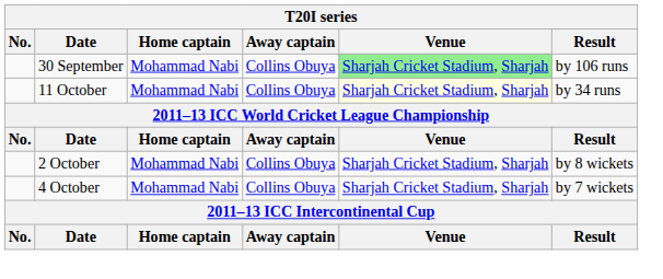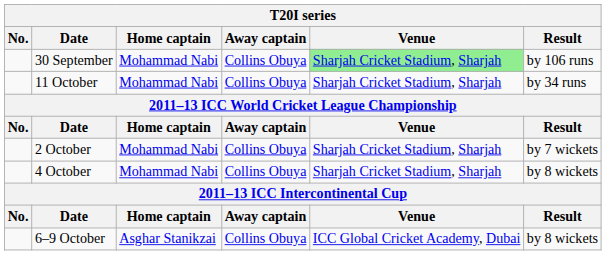 <table class="wikitable">
 <tr>
 <th colspan="6">T20I series</th>
 </tr>
 <tr>
 <th>No.</th>
 <th>Date</th>
 <th>Home captain</th>
 <th>Away captain</th>
 <th>Venue</th>
 <th>Result</th>
 </tr>
 <tr>
 <td></td>
 <td>30 September</td>
 <td><a href='#'>Mohammad Nabi</a></td>
 <td><a href='#'>Collins Obuya</a></td>
 <td style="background: lightgreen;"><a href='#'>Sharjah Cricket Stadium</a>, <a href='#'>Sharjah</a></td>
 <td> by 106 runs</td>
 </tr>
 <tr>
 <td></td>
 <td>11 October</td>
 <td><a href='#'>Mohammad Nabi</a></td>
 <td><a href='#'>Collins Obuya</a></td>
-<td style="background: lightyellow;"><a href='#'>Sharjah Cricket Stadium</a>, <a href='#'>Sharjah</a></td>
+<td><a href='#'>Sharjah Cricket Stadium</a>, <a href='#'>Sharjah</a></td>
 <td> by 34 runs</td>
 </tr>
 <tr>
 <th colspan="6"><a href='#'>2011–13 ICC World Cricket League Championship</a></th>
 </tr>
 <tr>
 <th>No.</th>
 <th>Date</th>
 <th>Home captain</th>
 <th>Away captain</th>
 <th>Venue</th>
 <th>Result</th>
 </tr>
 <tr>
 <td></td>
 <td>2 October</td>
 <td><a href='#'>Mohammad Nabi</a></td>
 <td><a href='#'>Collins Obuya</a></td>
 <td><a href='#'>Sharjah Cricket Stadium</a>, <a href='#'>Sharjah</a></td>
-<td> by 8 wickets</td>
+<td> by 7 wickets</td>
 </tr>
 <tr>
 <td></td>
 <td>4 October</td>
 <td><a href='#'>Mohammad Nabi</a></td>
 <td><a href='#'>Collins Obuya</a></td>
 <td><a href='#'>Sharjah Cricket Stadium</a>, <a href='#'>Sharjah</a></td>
-<td> by 7 wickets</td>
+<td> by 8 wickets</td>
 </tr>
 <tr>
 <th colspan="6"><a href='#'>2011–13 ICC Intercontinental Cup</a></th>
 </tr>
 <tr>
 <th>No.</th>
 <th>Date</th>
 <th>Home captain</th>
 <th>Away captain</th>
 <th>Venue</th>
 <th>Result</th>
 </tr>
+<tr>
+<td></td>
+<td>6–9 October</td>
+<td><a href='#'>Asghar Stanikzai</a></td>
+<td><a href='#'>Collins Obuya</a></td>
+<td><a href='#'>ICC Global Cricket Academy</a>, <a href='#'>Dubai</a></td>
+<td> by 8 wickets</td>
+</tr>
 </table>
